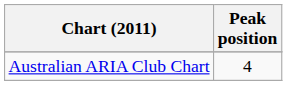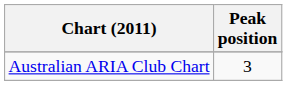 <table class="wikitable sortable plainrowheaders">
 <tr>
 <th scope="col">Chart (2011)</th>
 <th scope="col">Peak<br>position</th>
 </tr>
 <tr>
 </tr>
 <tr>
 <td><a href='#'>Australian ARIA Club Chart</a></td>
-<td align="center">4</td>
+<td align="center">3</td>
 </tr>
 <tr>
 </tr>
 </table>
